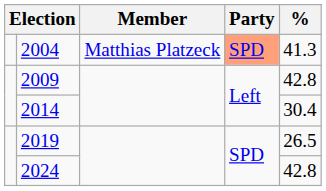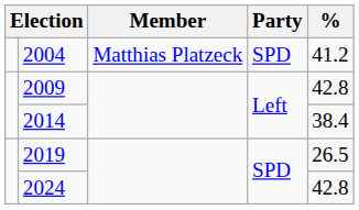 <table class=wikitable>
 <tr>
 <th colspan=2>Election</th>
 <th>Member</th>
 <th>Party</th>
 <th>%</th>
 </tr>
 <tr>
 <td bgcolor=></td>
 <td><a href='#'>2004</a></td>
 <td><a href='#'>Matthias Platzeck</a></td>
-<td style="background: lightsalmon;"><a href='#'>SPD</a></td>
-<td align=right>41.3</td>
+<td><a href='#'>SPD</a></td>
+<td align=right>41.2</td>
 </tr>
 <tr>
 <td rowspan=2 bgcolor=></td>
 <td><a href='#'>2009</a></td>
 <td rowspan=2></td>
 <td rowspan=2><a href='#'>Left</a></td>
 <td align=right>42.8</td>
 </tr>
 <tr>
 <td><a href='#'>2014</a></td>
-<td align=right>30.4</td>
+<td align=right>38.4</td>
 </tr>
 <tr>
 <td rowspan=2 bgcolor=></td>
 <td><a href='#'>2019</a></td>
 <td rowspan=2></td>
 <td rowspan=2><a href='#'>SPD</a></td>
 <td align=right>26.5</td>
 </tr>
 <tr>
 <td><a href='#'>2024</a></td>
 <td align=right>42.8</td>
 </tr>
 </table>
